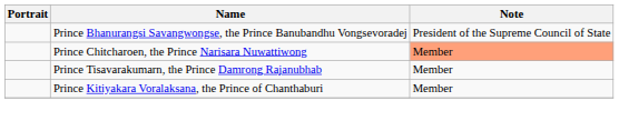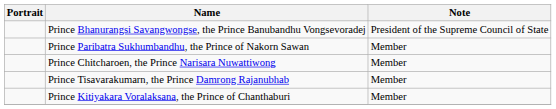 <table class="wikitable">
 <tr>
 <th>Portrait</th>
 <th>Name</th>
 <th>Note</th>
 </tr>
 <tr>
 <td></td>
 <td>Prince <a href='#'>Bhanurangsi Savangwongse</a>, the Prince Banubandhu Vongsevoradej</td>
 <td>President of the Supreme Council of State</td>
 </tr>
 <tr>
 <td></td>
+<td>Prince <a href='#'>Paribatra Sukhumbandhu</a>, the Prince of Nakorn Sawan</td>
+<td>Member</td>
+</tr>
+<tr>
+<td></td>
 <td>Prince Chitcharoen, the Prince <a href='#'>Narisara Nuwattiwong</a></td>
-<td style="background: lightsalmon;">Member</td>
+<td>Member</td>
 </tr>
 <tr>
 <td></td>
 <td>Prince Tisavarakumarn, the Prince <a href='#'>Damrong Rajanubhab</a></td>
 <td>Member</td>
 </tr>
 <tr>
 <td></td>
 <td>Prince <a href='#'>Kitiyakara Voralaksana</a>, the Prince of Chanthaburi</td>
 <td>Member</td>
 </tr>
 <tr>
 </tr>
 </table>
